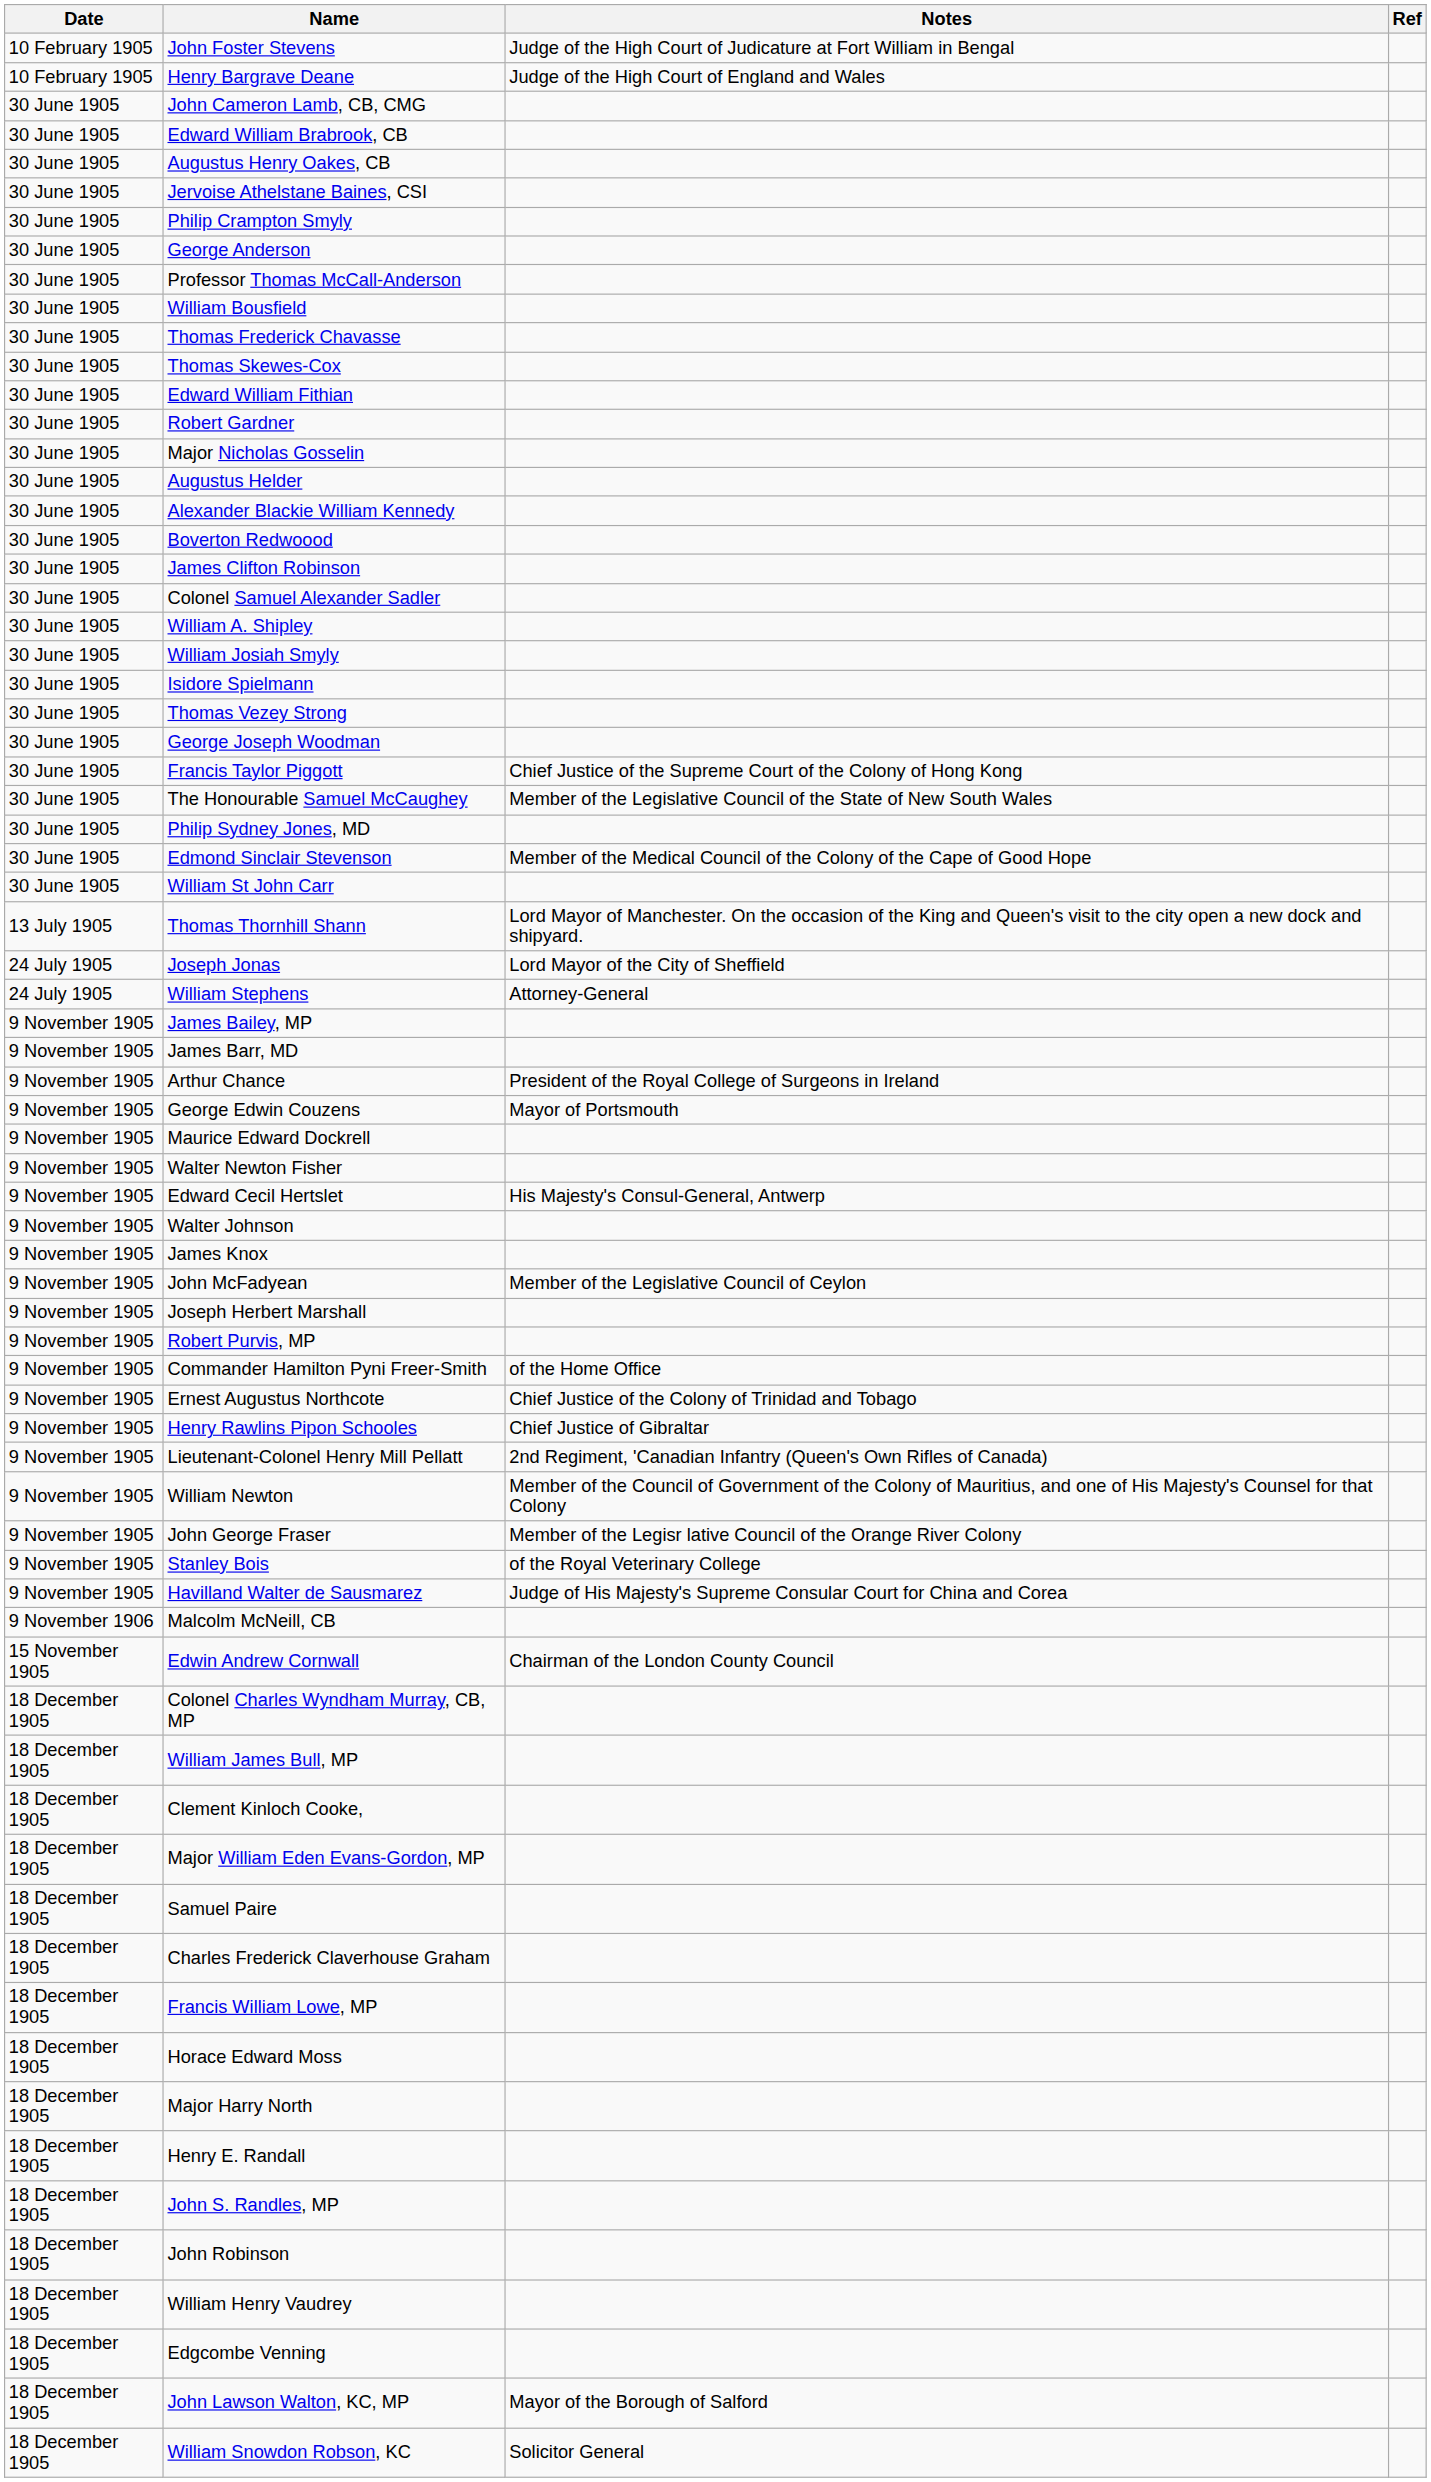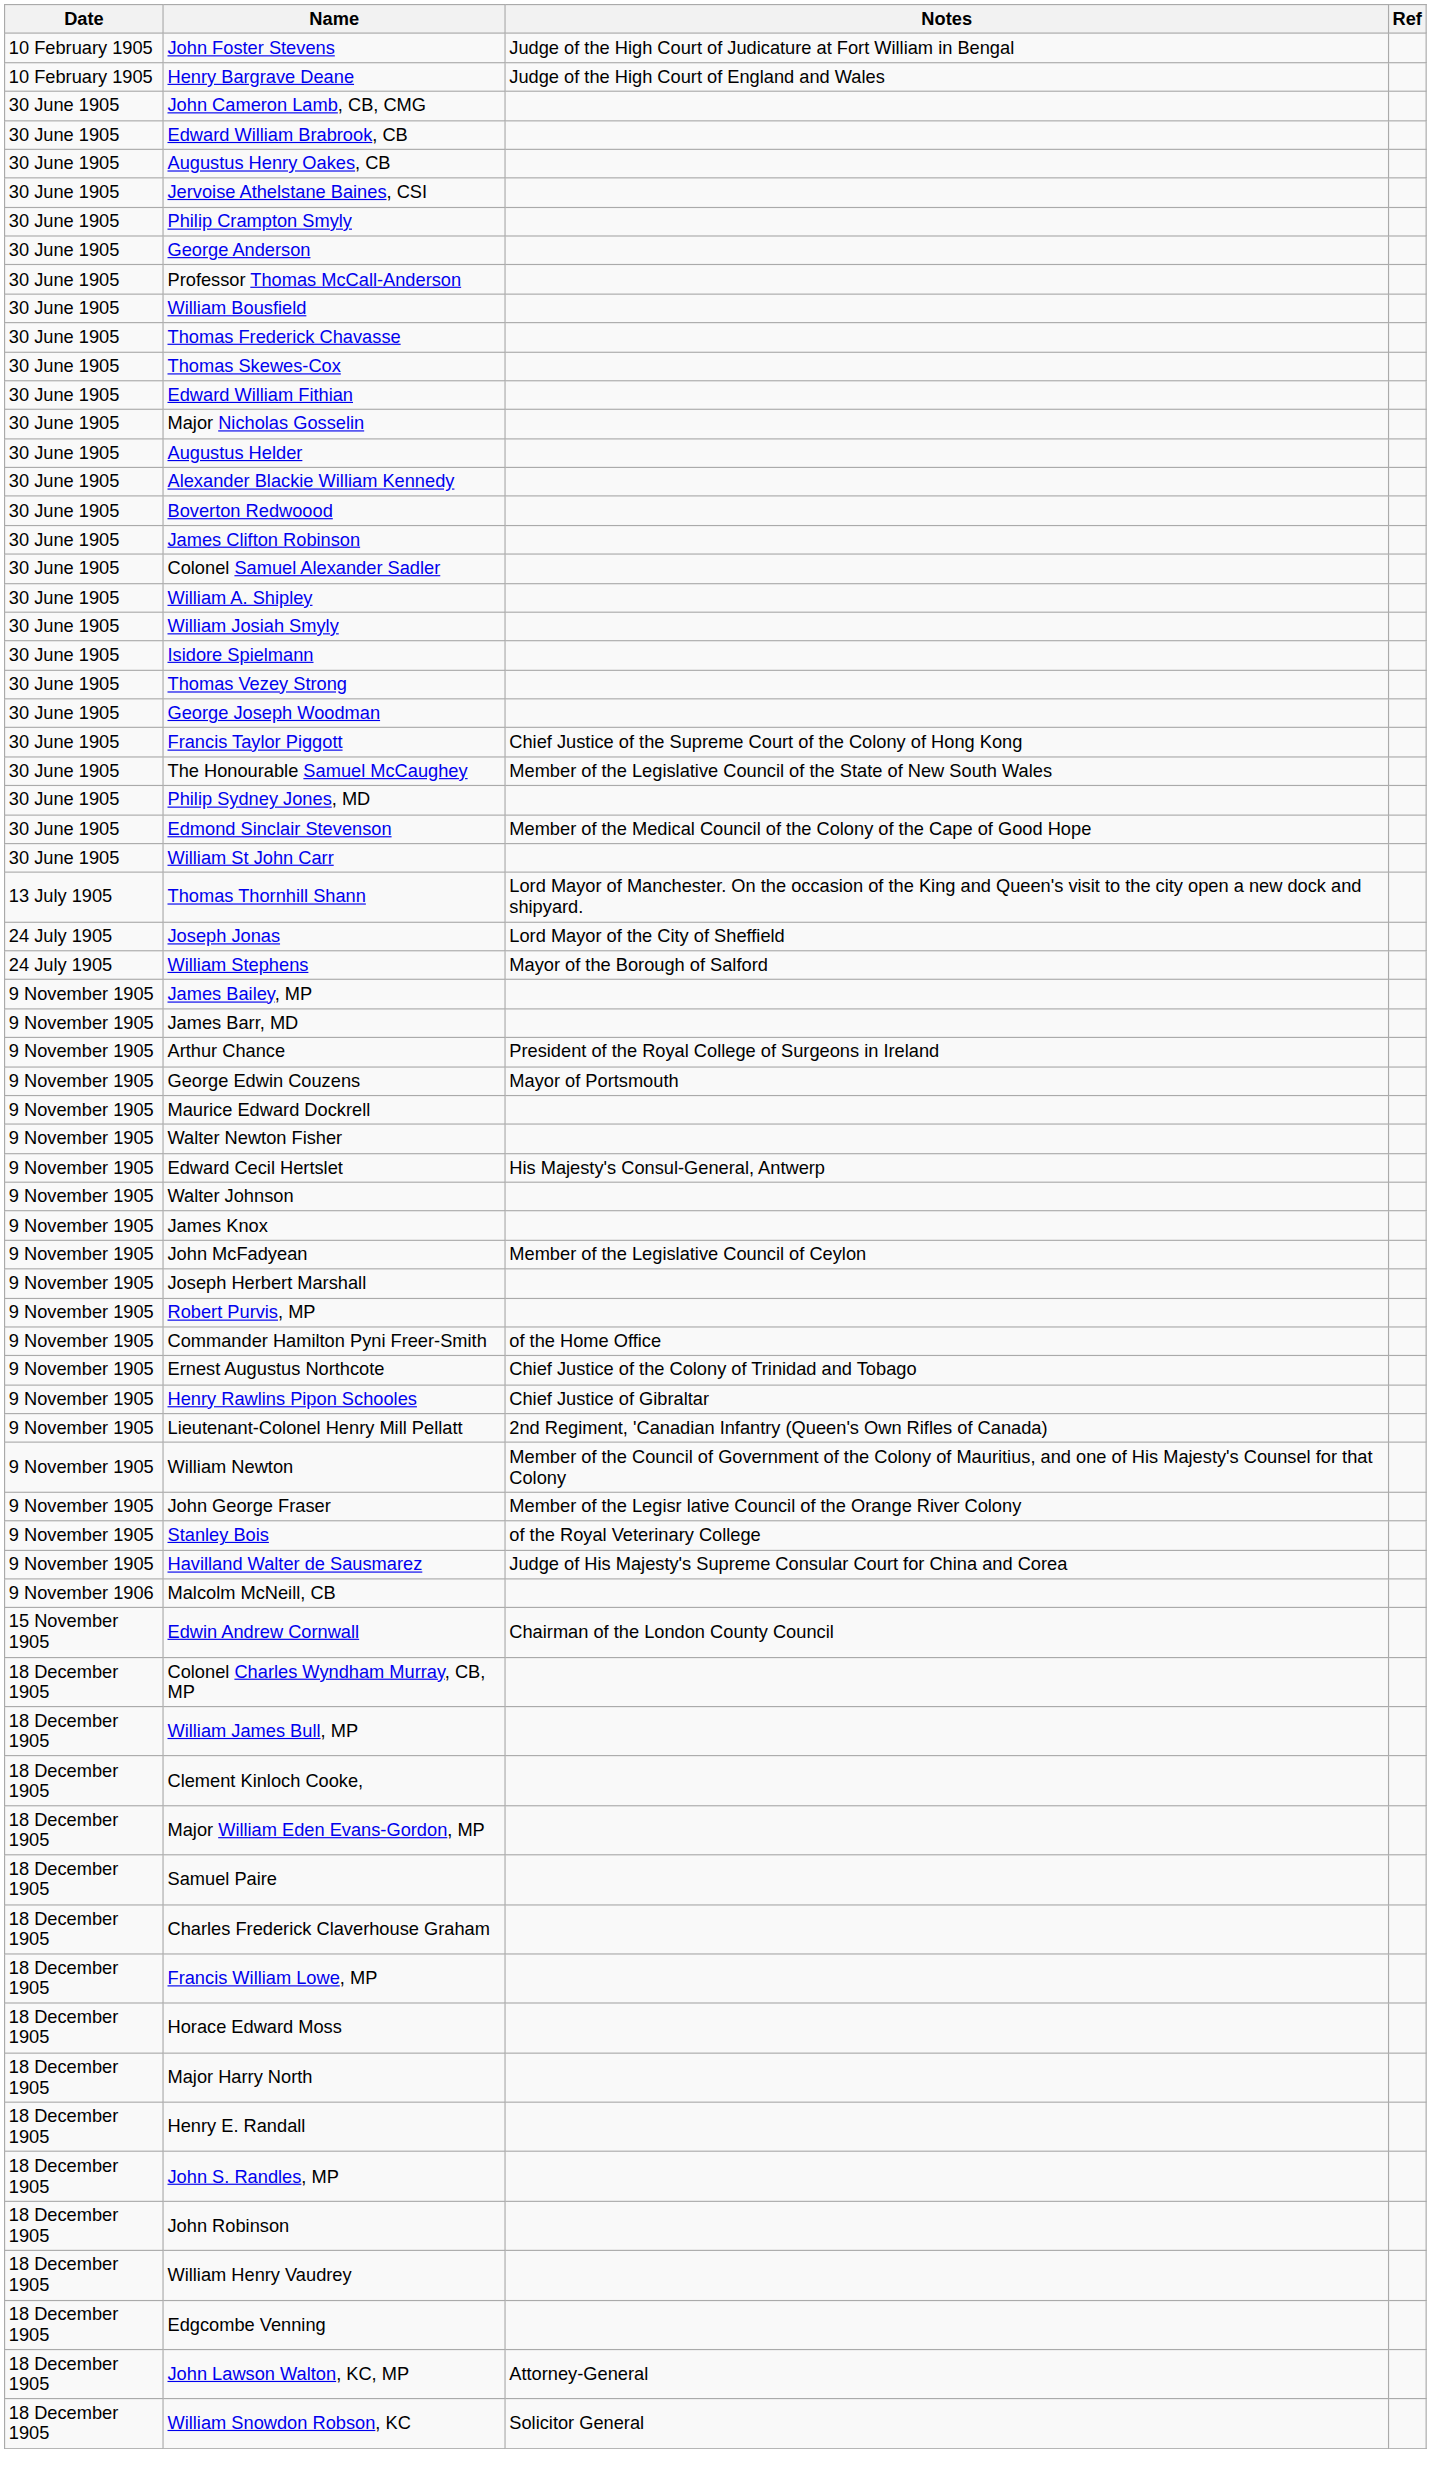 <table class="wikitable">
 <tr>
 <th>Date</th>
 <th>Name</th>
 <th>Notes</th>
 <th>Ref</th>
 </tr>
 <tr>
 <td>10 February 1905</td>
 <td><a href='#'>John Foster Stevens</a></td>
 <td>Judge of the High Court of Judicature at Fort William in Bengal</td>
 <td></td>
 </tr>
 <tr>
 <td>10 February 1905</td>
 <td><a href='#'>Henry Bargrave Deane</a></td>
 <td>Judge of the High Court of England and Wales</td>
 <td></td>
 </tr>
 <tr>
 <td>30 June 1905</td>
 <td><a href='#'>John Cameron Lamb</a>, CB, CMG</td>
 <td></td>
 <td></td>
 </tr>
 <tr>
 <td>30 June 1905</td>
 <td><a href='#'>Edward William Brabrook</a>, CB</td>
 <td></td>
 <td></td>
 </tr>
 <tr>
 <td>30 June 1905</td>
 <td><a href='#'>Augustus Henry Oakes</a>, CB</td>
 <td></td>
 <td></td>
 </tr>
 <tr>
 <td>30 June 1905</td>
 <td><a href='#'>Jervoise Athelstane Baines</a>, CSI</td>
 <td></td>
 <td></td>
 </tr>
 <tr>
 <td>30 June 1905</td>
 <td><a href='#'>Philip Crampton Smyly</a></td>
 <td></td>
 <td></td>
 </tr>
 <tr>
 <td>30 June 1905</td>
 <td><a href='#'>George Anderson</a></td>
 <td></td>
 <td></td>
 </tr>
 <tr>
 <td>30 June 1905</td>
 <td>Professor <a href='#'>Thomas McCall-Anderson</a></td>
 <td></td>
 <td></td>
 </tr>
 <tr>
 <td>30 June 1905</td>
 <td><a href='#'>William Bousfield</a></td>
 <td></td>
 <td></td>
 </tr>
 <tr>
 <td>30 June 1905</td>
 <td><a href='#'>Thomas Frederick Chavasse</a></td>
 <td></td>
 <td></td>
 </tr>
 <tr>
 <td>30 June 1905</td>
 <td><a href='#'>Thomas Skewes-Cox</a></td>
 <td></td>
 <td></td>
 </tr>
 <tr>
 <td>30 June 1905</td>
 <td><a href='#'>Edward William Fithian</a></td>
-<td></td>
-<td></td>
-</tr>
-<tr>
-<td>30 June 1905</td>
-<td><a href='#'>Robert Gardner</a></td>
 <td></td>
 <td></td>
 </tr>
 <tr>
 <td>30 June 1905</td>
 <td>Major <a href='#'>Nicholas Gosselin</a></td>
 <td></td>
 <td></td>
 </tr>
 <tr>
 <td>30 June 1905</td>
 <td><a href='#'>Augustus Helder</a></td>
 <td></td>
 <td></td>
 </tr>
 <tr>
 <td>30 June 1905</td>
 <td><a href='#'>Alexander Blackie William Kennedy</a></td>
 <td></td>
 <td></td>
 </tr>
 <tr>
 <td>30 June 1905</td>
 <td><a href='#'>Boverton Redwoood</a></td>
 <td></td>
 <td></td>
 </tr>
 <tr>
 <td>30 June 1905</td>
 <td><a href='#'>James Clifton Robinson</a></td>
 <td></td>
 <td></td>
 </tr>
 <tr>
 <td>30 June 1905</td>
 <td>Colonel <a href='#'>Samuel Alexander Sadler</a></td>
 <td></td>
 <td></td>
 </tr>
 <tr>
 <td>30 June 1905</td>
 <td><a href='#'>William A. Shipley</a></td>
 <td></td>
 <td></td>
 </tr>
 <tr>
 <td>30 June 1905</td>
 <td><a href='#'>William Josiah Smyly</a></td>
 <td></td>
 <td></td>
 </tr>
 <tr>
 <td>30 June 1905</td>
 <td><a href='#'>Isidore Spielmann</a></td>
 <td></td>
 <td></td>
 </tr>
 <tr>
 <td>30 June 1905</td>
 <td><a href='#'>Thomas Vezey Strong</a></td>
 <td></td>
 <td></td>
 </tr>
 <tr>
 <td>30 June 1905</td>
 <td><a href='#'>George Joseph Woodman</a></td>
 <td></td>
 <td></td>
 </tr>
 <tr>
 <td>30 June 1905</td>
 <td><a href='#'>Francis Taylor Piggott</a></td>
 <td>Chief Justice of the Supreme Court of the Colony of Hong Kong</td>
 <td></td>
 </tr>
 <tr>
 <td>30 June 1905</td>
 <td>The Honourable <a href='#'>Samuel McCaughey</a></td>
 <td>Member of the Legislative Council of the State of New South Wales</td>
 <td></td>
 </tr>
 <tr>
 <td>30 June 1905</td>
 <td><a href='#'>Philip Sydney Jones</a>, MD</td>
 <td></td>
 <td></td>
 </tr>
 <tr>
 <td>30 June 1905</td>
 <td><a href='#'>Edmond Sinclair Stevenson</a></td>
 <td>Member of the Medical Council of the Colony of the Cape of Good Hope</td>
 <td></td>
 </tr>
 <tr>
 <td>30 June 1905</td>
 <td><a href='#'>William St John Carr</a></td>
 <td></td>
 <td></td>
 </tr>
 <tr>
 <td>13 July 1905</td>
 <td><a href='#'>Thomas Thornhill Shann</a></td>
 <td>Lord Mayor of Manchester. On the occasion of the King and Queen's visit to the city open a new dock and shipyard.</td>
 <td></td>
 </tr>
 <tr>
 <td>24 July 1905</td>
 <td><a href='#'>Joseph Jonas</a></td>
 <td>Lord Mayor of the City of Sheffield</td>
 <td></td>
 </tr>
 <tr>
 <td>24 July 1905</td>
 <td><a href='#'>William Stephens</a></td>
-<td>Attorney-General</td>
+<td>Mayor of the Borough of Salford</td>
 <td></td>
 </tr>
 <tr>
 <td>9 November 1905</td>
 <td><a href='#'>James Bailey</a>, MP</td>
 <td></td>
 <td></td>
 </tr>
 <tr>
 <td>9 November 1905</td>
 <td>James Barr, MD</td>
 <td></td>
 <td></td>
 </tr>
 <tr>
 <td>9 November 1905</td>
 <td>Arthur Chance</td>
 <td>President of the Royal College of Surgeons in Ireland</td>
 <td></td>
 </tr>
 <tr>
 <td>9 November 1905</td>
 <td>George Edwin Couzens</td>
 <td>Mayor of Portsmouth</td>
 <td></td>
 </tr>
 <tr>
 <td>9 November 1905</td>
 <td>Maurice Edward Dockrell</td>
 <td></td>
 <td></td>
 </tr>
 <tr>
 <td>9 November 1905</td>
 <td>Walter Newton Fisher</td>
 <td></td>
 <td></td>
 </tr>
 <tr>
 <td>9 November 1905</td>
 <td>Edward Cecil Hertslet</td>
 <td>His Majesty's Consul-General, Antwerp</td>
 <td></td>
 </tr>
 <tr>
 <td>9 November 1905</td>
 <td>Walter Johnson</td>
 <td></td>
 <td></td>
 </tr>
 <tr>
 <td>9 November 1905</td>
 <td>James Knox</td>
 <td></td>
 <td></td>
 </tr>
 <tr>
 <td>9 November 1905</td>
 <td>John McFadyean</td>
 <td>Member of the Legislative Council of Ceylon</td>
 <td></td>
 </tr>
 <tr>
 <td>9 November 1905</td>
 <td>Joseph Herbert Marshall</td>
 <td></td>
 <td></td>
 </tr>
 <tr>
 <td>9 November 1905</td>
 <td><a href='#'>Robert Purvis</a>, MP</td>
 <td></td>
 <td></td>
 </tr>
 <tr>
 <td>9 November 1905</td>
 <td>Commander Hamilton Pyni Freer-Smith</td>
 <td>of the Home Office</td>
 <td></td>
 </tr>
 <tr>
 <td>9 November 1905</td>
 <td>Ernest Augustus Northcote</td>
 <td>Chief Justice of the Colony of Trinidad and Tobago</td>
 <td></td>
 </tr>
 <tr>
 <td>9 November 1905</td>
 <td><a href='#'>Henry Rawlins Pipon Schooles</a></td>
 <td>Chief Justice of Gibraltar</td>
 <td></td>
 </tr>
 <tr>
 <td>9 November 1905</td>
 <td>Lieutenant-Colonel Henry Mill Pellatt</td>
 <td>2nd Regiment, 'Canadian Infantry (Queen's Own Rifles of Canada)</td>
 <td></td>
 </tr>
 <tr>
 <td>9 November 1905</td>
 <td>William Newton</td>
 <td>Member of the Council of Government of the Colony of Mauritius, and one of His Majesty's Counsel for that Colony</td>
 <td></td>
 </tr>
 <tr>
 <td>9 November 1905</td>
 <td>John George Fraser</td>
 <td>Member of the Legisr lative Council of the Orange River Colony</td>
 <td></td>
 </tr>
 <tr>
 <td>9 November 1905</td>
 <td><a href='#'>Stanley Bois</a></td>
 <td>of the Royal Veterinary College</td>
 <td></td>
 </tr>
 <tr>
 <td>9 November 1905</td>
 <td><a href='#'>Havilland Walter de Sausmarez</a></td>
 <td>Judge of His Majesty's Supreme Consular Court for China and Corea</td>
 <td></td>
 </tr>
 <tr>
 <td>9 November 1906</td>
 <td>Malcolm McNeill, CB</td>
 <td></td>
 <td></td>
 </tr>
 <tr>
 <td>15 November 1905</td>
 <td><a href='#'>Edwin Andrew Cornwall</a></td>
 <td>Chairman of the London County Council</td>
 <td></td>
 </tr>
 <tr>
 <td>18 December 1905</td>
 <td>Colonel <a href='#'>Charles Wyndham Murray</a>, CB, MP</td>
 <td></td>
 <td></td>
 </tr>
 <tr>
 <td>18 December 1905</td>
 <td><a href='#'>William James Bull</a>, MP</td>
 <td></td>
 <td></td>
 </tr>
 <tr>
 <td>18 December 1905</td>
 <td>Clement Kinloch Cooke,</td>
 <td></td>
 <td></td>
 </tr>
 <tr>
 <td>18 December 1905</td>
 <td>Major <a href='#'>William Eden Evans-Gordon</a>, MP</td>
 <td></td>
 <td></td>
 </tr>
 <tr>
 <td>18 December 1905</td>
 <td>Samuel Paire</td>
 <td></td>
 <td></td>
 </tr>
 <tr>
 <td>18 December 1905</td>
 <td>Charles Frederick Claverhouse Graham</td>
 <td></td>
 <td></td>
 </tr>
 <tr>
 <td>18 December 1905</td>
 <td><a href='#'>Francis William Lowe</a>, MP</td>
 <td></td>
 <td></td>
 </tr>
 <tr>
 <td>18 December 1905</td>
 <td>Horace Edward Moss</td>
 <td></td>
 <td></td>
 </tr>
 <tr>
 <td>18 December 1905</td>
 <td>Major Harry North</td>
 <td></td>
 <td></td>
 </tr>
 <tr>
 <td>18 December 1905</td>
 <td>Henry E. Randall</td>
 <td></td>
 <td></td>
 </tr>
 <tr>
 <td>18 December 1905</td>
 <td><a href='#'>John S. Randles</a>, MP</td>
 <td></td>
 <td></td>
 </tr>
 <tr>
 <td>18 December 1905</td>
 <td>John Robinson</td>
 <td></td>
 <td></td>
 </tr>
 <tr>
 <td>18 December 1905</td>
 <td>William Henry Vaudrey</td>
 <td></td>
 <td></td>
 </tr>
 <tr>
 <td>18 December 1905</td>
 <td>Edgcombe Venning</td>
 <td></td>
 <td></td>
 </tr>
 <tr>
 <td>18 December 1905</td>
 <td><a href='#'>John Lawson Walton</a>, KC, MP</td>
-<td>Mayor of the Borough of Salford</td>
+<td>Attorney-General</td>
 <td></td>
 </tr>
 <tr>
 <td>18 December 1905</td>
 <td><a href='#'>William Snowdon Robson</a>, KC</td>
 <td>Solicitor General</td>
 <td></td>
 </tr>
 </table>
